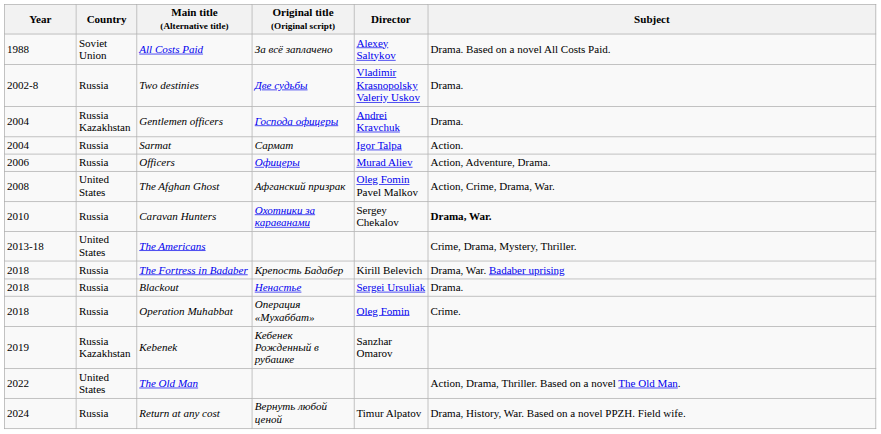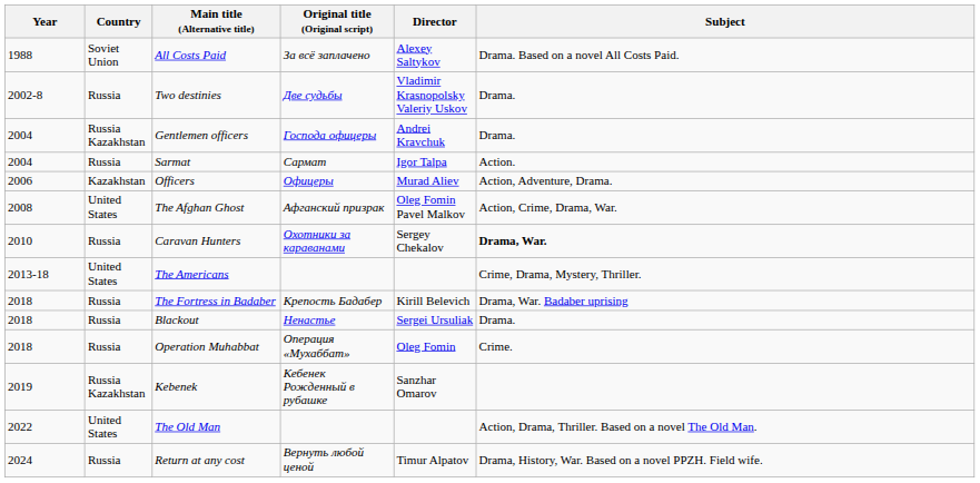 <table class="wikitable sortable" style="width:100%;">
 <tr>
 <th>Year</th>
 <th width= 80>Country</th>
 <th class="unsortable" style="width:160px;">Main title<br><small>(Alternative title)</small></th>
 <th class="unsortable" style="width:140px;">Original title<br><small>(Original script)</small></th>
 <th width=100>Director</th>
 <th class="unsortable">Subject</th>
 </tr>
 <tr>
 <td>1988</td>
 <td>Soviet Union</td>
 <td><em><a href='#'>All Costs Paid</a></em></td>
 <td><em>За всё заплачено</em></td>
 <td><a href='#'>Alexey Saltykov</a></td>
 <td>Drama. Based on a novel All Costs Paid.</td>
 </tr>
 <tr>
 <td>2002-8</td>
 <td>Russia</td>
 <td><em>Two destinies</em></td>
 <td><em><a href='#'>Две судьбы</a></em></td>
 <td><a href='#'>Vladimir Krasnopolsky</a><br><a href='#'>Valeriy Uskov</a></td>
 <td>Drama.</td>
 </tr>
 <tr>
 <td>2004</td>
 <td>Russia<br>Kazakhstan</td>
 <td><em>Gentlemen officers</em></td>
 <td><em><a href='#'>Господа офицеры</a></em></td>
 <td><a href='#'>Andrei Kravchuk</a></td>
 <td>Drama.</td>
 </tr>
 <tr>
 <td>2004</td>
 <td>Russia</td>
 <td><em>Sarmat</em></td>
 <td><em>Сармат</em></td>
 <td><a href='#'>Igor Talpa</a></td>
 <td>Action.</td>
 </tr>
 <tr>
 <td>2006</td>
-<td>Russia</td>
+<td>Kazakhstan</td>
 <td><em>Officers</em></td>
 <td><em><a href='#'>Офицеры</a></em></td>
 <td><a href='#'>Murad Aliev</a></td>
 <td>Action, Adventure, Drama.</td>
 </tr>
 <tr>
 <td>2008</td>
 <td>United States</td>
 <td><em>The Afghan Ghost</em></td>
 <td><em>Афганский призрак</em></td>
 <td><a href='#'>Oleg Fomin</a><br>Pavel Malkov</td>
 <td>Action, Crime, Drama, War.</td>
 </tr>
 <tr>
 <td>2010</td>
 <td>Russia</td>
 <td><em>Caravan Hunters</em></td>
 <td><em><a href='#'>Охотники за караванами</a></em></td>
 <td>Sergey Chekalov</td>
 <td><strong>Drama, War.</strong></td>
 </tr>
 <tr>
 <td>2013-18</td>
 <td>United States</td>
 <td><em><a href='#'>The Americans</a></em></td>
 <td></td>
 <td></td>
 <td>Crime, Drama, Mystery, Thriller.</td>
 </tr>
 <tr>
 <td>2018</td>
 <td>Russia</td>
 <td><em><a href='#'>The Fortress in Badaber</a></em></td>
 <td><em>Крепость Бадабер</em></td>
 <td>Kirill Belevich</td>
 <td>Drama, War. <a href='#'>Badaber uprising</a></td>
 </tr>
 <tr>
 <td>2018</td>
 <td>Russia</td>
 <td><em>Blackout</em></td>
 <td><em><a href='#'>Ненастье</a></em></td>
 <td><a href='#'>Sergei Ursuliak</a></td>
 <td>Drama.</td>
 </tr>
 <tr>
 <td>2018</td>
 <td>Russia</td>
 <td><em>Operation Muhabbat</em></td>
 <td><em>Операция «Мухаббат»</em></td>
 <td><a href='#'>Oleg Fomin</a></td>
 <td>Crime.</td>
 </tr>
 <tr>
 <td>2019</td>
 <td>Russia<br>Kazakhstan</td>
 <td><em>Kebenek</em></td>
 <td><em>Кебенек</em><br><em>Рожденный в рубашке</em></td>
 <td>Sanzhar Omarov</td>
 <td></td>
 </tr>
 <tr>
 <td>2022</td>
 <td>United States</td>
 <td><em><a href='#'>The Old Man</a></em></td>
 <td></td>
 <td></td>
 <td>Action, Drama, Thriller. Based on a novel <a href='#'>The Old Man</a>.</td>
 </tr>
 <tr>
 <td>2024</td>
 <td>Russia</td>
 <td><em>Return at any cost</em></td>
 <td><em>Вернуть любой ценой</em></td>
 <td>Timur Alpatov</td>
 <td>Drama, History, War. Based on a novel PPZH. Field wife.</td>
 </tr>
 </table>
